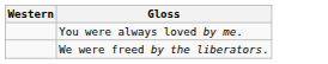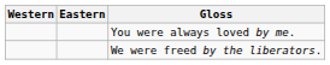 <table class="wikitable">
 <tr>
 <th>Western</th>
+<th>Eastern</th>
 <th>Gloss</th>
 </tr>
 <tr>
+<td></td>
 <td></td>
 <td>You were always loved <em>by me</em>.</td>
 </tr>
 <tr>
 <td></td>
+<td></td>
 <td>We were freed <em>by the liberators</em>.</td>
 </tr>
 </table>
